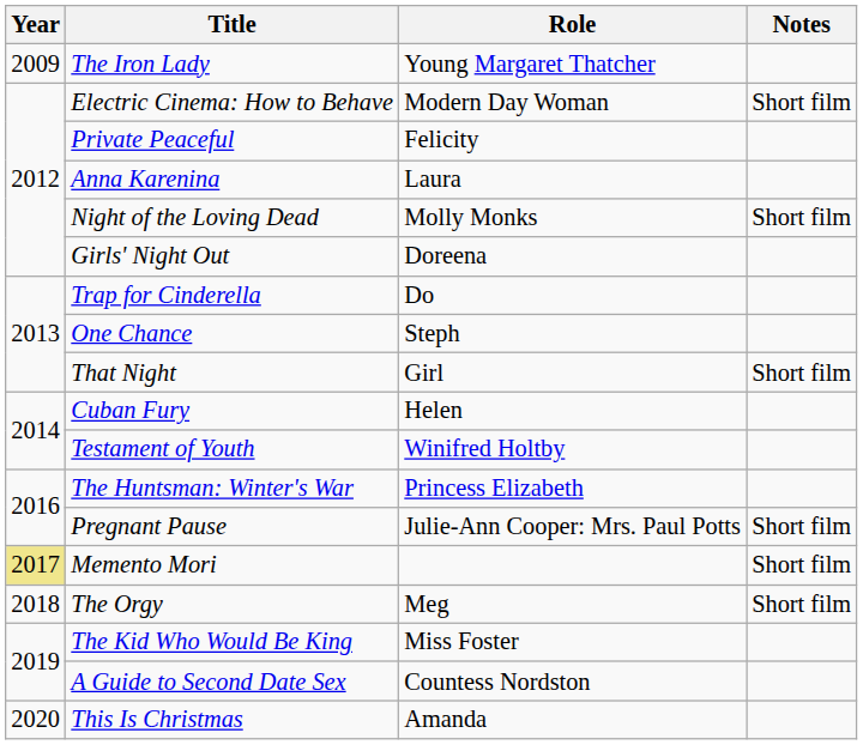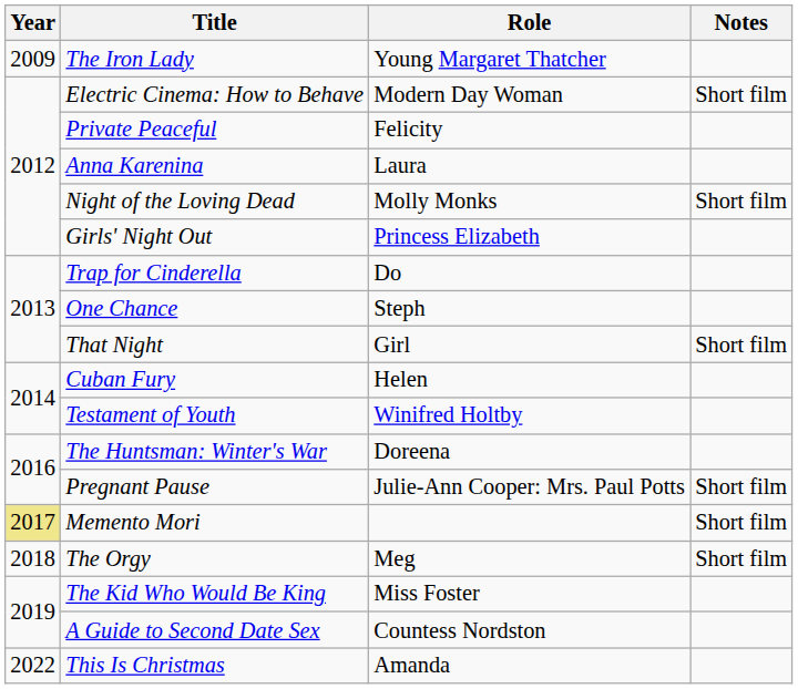 <table class="wikitable sortable">
 <tr>
 <th>Year</th>
 <th>Title</th>
 <th>Role</th>
 <th class="unsortable">Notes</th>
 </tr>
 <tr>
 <td>2009</td>
 <td><em><a href='#'>The Iron Lady</a></em></td>
 <td>Young <a href='#'>Margaret Thatcher</a></td>
 <td></td>
 </tr>
 <tr>
 <td rowspan="5">2012</td>
 <td><em>Electric Cinema: How to Behave</em></td>
 <td>Modern Day Woman</td>
 <td>Short film</td>
 </tr>
 <tr>
 <td><em><a href='#'>Private Peaceful</a></em></td>
 <td>Felicity</td>
 <td></td>
 </tr>
 <tr>
 <td><em><a href='#'>Anna Karenina</a></em></td>
 <td>Laura</td>
 <td></td>
 </tr>
 <tr>
 <td><em>Night of the Loving Dead</em></td>
 <td>Molly Monks</td>
 <td>Short film</td>
 </tr>
 <tr>
 <td><em>Girls' Night Out</em></td>
-<td>Doreena</td>
+<td><a href='#'>Princess Elizabeth</a></td>
 <td></td>
 </tr>
 <tr>
 <td rowspan="3">2013</td>
 <td><em><a href='#'>Trap for Cinderella</a></em></td>
 <td>Do</td>
 <td></td>
 </tr>
 <tr>
 <td><em><a href='#'>One Chance</a></em></td>
 <td>Steph</td>
 <td></td>
 </tr>
 <tr>
 <td><em>That Night</em></td>
 <td>Girl</td>
 <td>Short film</td>
 </tr>
 <tr>
 <td rowspan="2">2014</td>
 <td><em><a href='#'>Cuban Fury</a></em></td>
 <td>Helen</td>
 <td></td>
 </tr>
 <tr>
 <td><em><a href='#'>Testament of Youth</a></em></td>
 <td><a href='#'>Winifred Holtby</a></td>
 <td></td>
 </tr>
 <tr>
 <td rowspan="2">2016</td>
 <td><em><a href='#'>The Huntsman: Winter's War</a></em></td>
-<td><a href='#'>Princess Elizabeth</a></td>
+<td>Doreena</td>
 <td></td>
 </tr>
 <tr>
 <td><em>Pregnant Pause</em></td>
 <td>Julie-Ann Cooper: Mrs. Paul Potts</td>
 <td>Short film</td>
 </tr>
 <tr>
 <td style="background: khaki;">2017</td>
 <td><em>Memento Mori</em></td>
 <td></td>
 <td>Short film</td>
 </tr>
 <tr>
 <td>2018</td>
 <td><em>The Orgy</em></td>
 <td>Meg</td>
 <td>Short film</td>
 </tr>
 <tr>
 <td rowspan="2">2019</td>
 <td><em><a href='#'>The Kid Who Would Be King</a></em></td>
 <td>Miss Foster</td>
 <td></td>
 </tr>
 <tr>
 <td><em><a href='#'>A Guide to Second Date Sex</a></em></td>
 <td>Countess Nordston</td>
 <td></td>
 </tr>
 <tr>
-<td>2020</td>
+<td>2022</td>
 <td><em><a href='#'>This Is Christmas</a></em></td>
 <td>Amanda</td>
 <td></td>
 </tr>
 </table>
